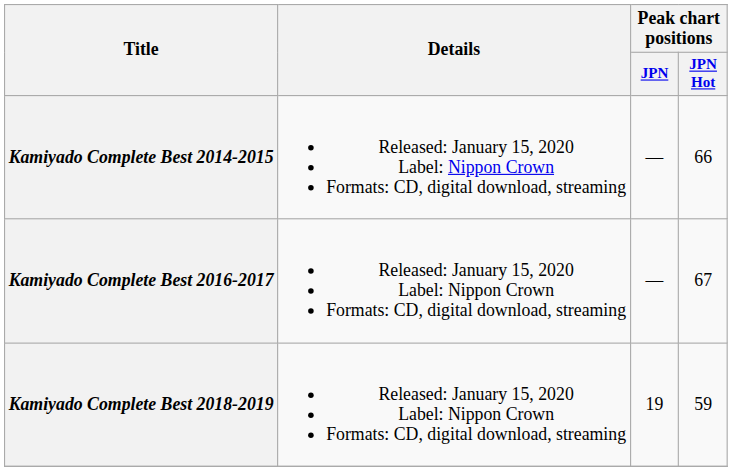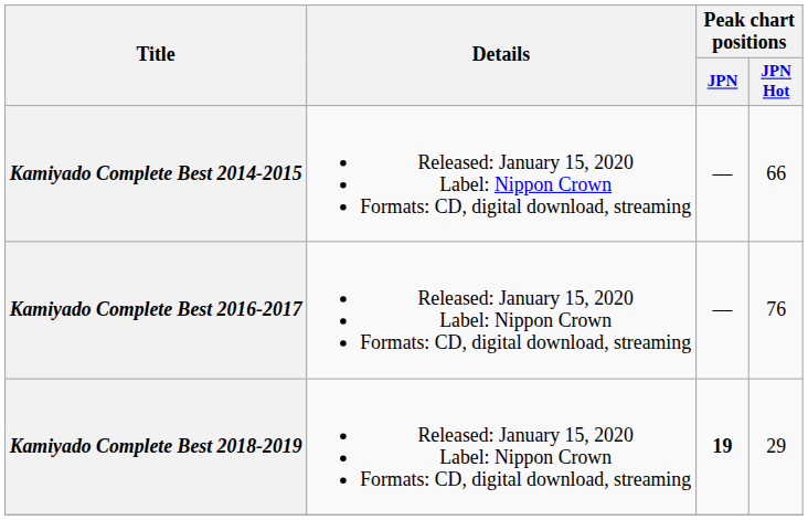 <table class="wikitable plainrowheaders" style="text-align:center;">
 <tr>
 <th scope="col" rowspan="2">Title</th>
 <th scope="col" rowspan="2">Details</th>
 <th scope="col" colspan="2">Peak chart positions</th>
 </tr>
 <tr>
 <th scope="col" style="width:2.75em;font-size:85%;"><a href='#'>JPN</a><br></th>
 <th scope="col" style="width:2.75em;font-size:85%;"><a href='#'>JPN<br>Hot</a><br></th>
 </tr>
 <tr>
 <th scope="row"><em>Kamiyado Complete Best 2014-2015</em></th>
 <td><br><ul><li>Released: January 15, 2020</li><li>Label: <a href='#'>Nippon Crown</a></li><li>Formats: CD, digital download, streaming</li></ul></td>
 <td>—</td>
 <td>66</td>
 </tr>
 <tr>
 <th scope="row"><em>Kamiyado Complete Best 2016-2017</em></th>
 <td><br><ul><li>Released: January 15, 2020</li><li>Label: Nippon Crown</li><li>Formats: CD, digital download, streaming</li></ul></td>
 <td>—</td>
-<td>67</td>
+<td>76</td>
 </tr>
 <tr>
 <th scope="row"><em>Kamiyado Complete Best 2018-2019</em></th>
 <td><br><ul><li>Released: January 15, 2020</li><li>Label: Nippon Crown</li><li>Formats: CD, digital download, streaming</li></ul></td>
-<td>19</td>
-<td>59</td>
+<td><strong>19</strong></td>
+<td>29</td>
 </tr>
 <tr>
 </tr>
 </table>
